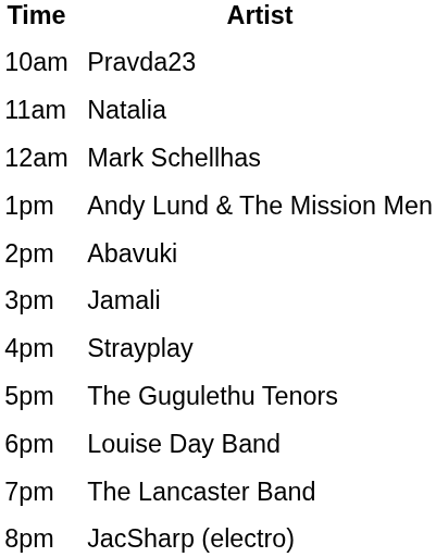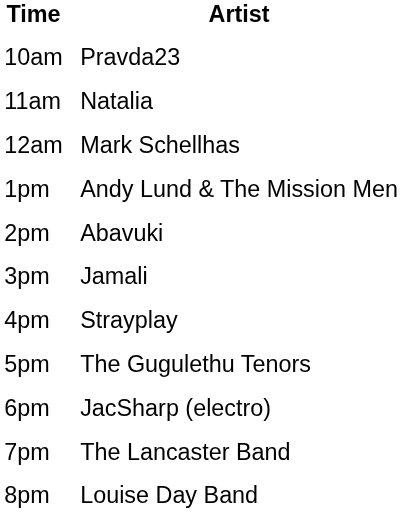 <table border="0" cellpadding="5">
 <tr>
 <th>Time</th>
 <th>Artist</th>
 </tr>
 <tr>
 <td>10am</td>
 <td>Pravda23</td>
 </tr>
 <tr>
 <td>11am</td>
 <td>Natalia</td>
 </tr>
 <tr>
 <td>12am</td>
 <td>Mark Schellhas</td>
 </tr>
 <tr>
 <td>1pm</td>
 <td>Andy Lund & The Mission Men</td>
 </tr>
 <tr>
 <td>2pm</td>
 <td>Abavuki</td>
 </tr>
 <tr>
 <td>3pm</td>
 <td>Jamali</td>
 </tr>
 <tr>
 <td>4pm</td>
 <td>Strayplay</td>
 </tr>
 <tr>
 <td>5pm</td>
 <td>The Gugulethu Tenors</td>
 </tr>
 <tr>
 <td>6pm</td>
-<td>Louise Day Band</td>
+<td>JacSharp (electro)</td>
 </tr>
 <tr>
 <td>7pm</td>
 <td>The Lancaster Band</td>
 </tr>
 <tr>
 <td>8pm</td>
-<td>JacSharp (electro)</td>
+<td>Louise Day Band</td>
 </tr>
 </table>
